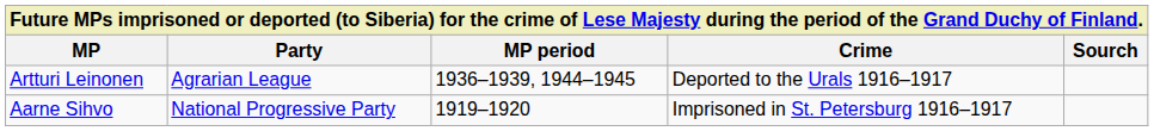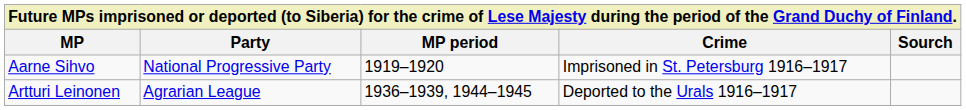 <table class="wikitable" style="text-align:left">
 <tr>
 <th colspan="5" style="background:#F0F0C0;">Future MPs imprisoned or deported (to Siberia) for the crime of <a href='#'>Lese Majesty</a> during the period of the <a href='#'>Grand Duchy of Finland</a>.</th>
 </tr>
 <tr>
 <th>MP</th>
 <th>Party</th>
 <th>MP period</th>
 <th>Crime</th>
 <th>Sourch</th>
 </tr>
 <tr>
+<td><a href='#'>Aarne Sihvo</a></td>
+<td><a href='#'>National Progressive Party</a></td>
+<td>1919–1920</td>
+<td>Imprisoned in <a href='#'>St. Petersburg</a> 1916–1917</td>
+<td></td>
+</tr>
+<tr>
 <td><a href='#'>Artturi Leinonen</a></td>
 <td><a href='#'>Agrarian League</a></td>
 <td>1936–1939, 1944–1945</td>
 <td>Deported to the <a href='#'>Urals</a> 1916–1917</td>
 <td></td>
 </tr>
-<tr>
-<td><a href='#'>Aarne Sihvo</a></td>
-<td><a href='#'>National Progressive Party</a></td>
-<td>1919–1920</td>
-<td>Imprisoned in <a href='#'>St. Petersburg</a> 1916–1917</td>
-<td></td>
-</tr>
 </table>
